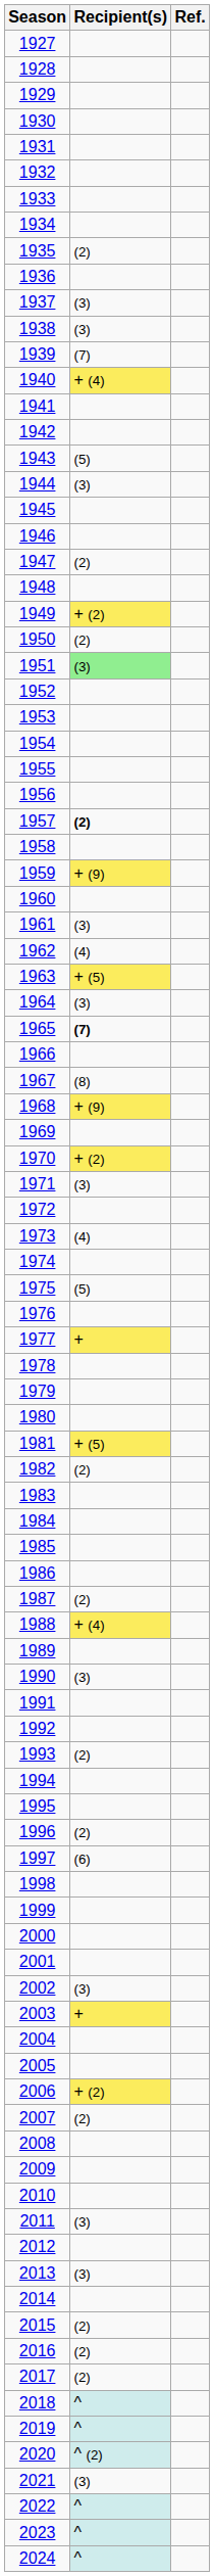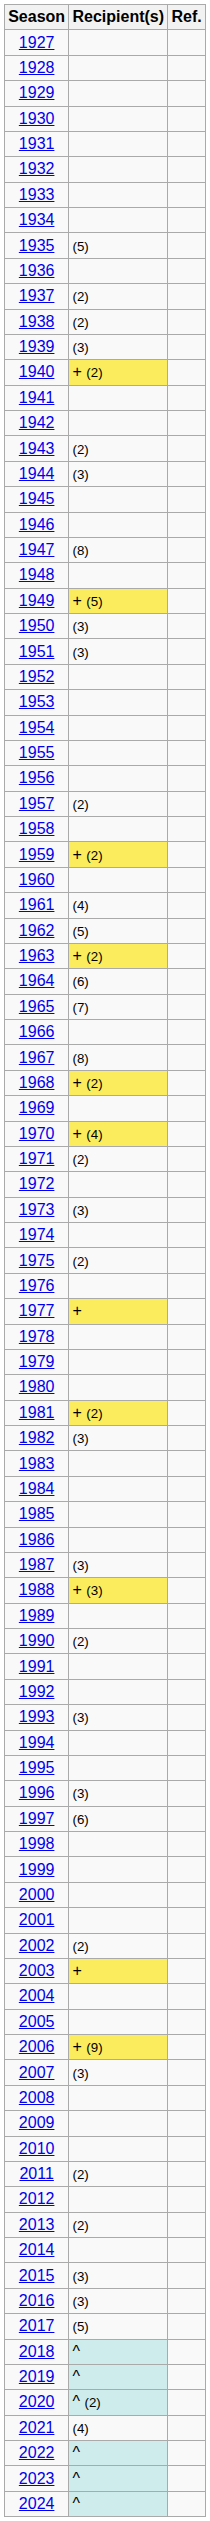 <table class="wikitable sortable" style="text-align:center">
 <tr>
 <th>Season</th>
 <th>Recipient(s)</th>
 <th class=unsortable>Ref.</th>
 </tr>
 <tr>
 <td><a href='#'>1927</a></td>
 <td align=left></td>
 <td></td>
 </tr>
 <tr>
 <td><a href='#'>1928</a></td>
 <td align=left></td>
 <td></td>
 </tr>
 <tr>
 <td><a href='#'>1929</a></td>
 <td align=left></td>
 <td></td>
 </tr>
 <tr>
 <td><a href='#'>1930</a></td>
 <td align=left></td>
 <td></td>
 </tr>
 <tr>
 <td><a href='#'>1931</a></td>
 <td align=left></td>
 <td></td>
 </tr>
 <tr>
 <td><a href='#'>1932</a></td>
 <td align=left></td>
 <td></td>
 </tr>
 <tr>
 <td><a href='#'>1933</a></td>
 <td align=left></td>
 <td></td>
 </tr>
 <tr>
 <td><a href='#'>1934</a></td>
 <td align=left></td>
 <td></td>
 </tr>
 <tr>
 <td><a href='#'>1935</a></td>
-<td align=left> <small>(2)</small></td>
+<td align=left> <small>(5)</small></td>
 <td></td>
 </tr>
 <tr>
 <td><a href='#'>1936</a></td>
 <td align=left></td>
 <td></td>
 </tr>
 <tr>
 <td><a href='#'>1937</a></td>
+<td align=left> <small>(2)</small></td>
+<td></td>
+</tr>
+<tr>
+<td><a href='#'>1938</a></td>
+<td align=left> <small>(2)</small></td>
+<td></td>
+</tr>
+<tr>
+<td><a href='#'>1939</a></td>
 <td align=left> <small>(3)</small></td>
 <td></td>
 </tr>
 <tr>
-<td><a href='#'>1938</a></td>
-<td align=left> <small>(3)</small></td>
-<td></td>
-</tr>
-<tr>
-<td><a href='#'>1939</a></td>
-<td align=left> <small>(7)</small></td>
-<td></td>
-</tr>
-<tr>
 <td><a href='#'>1940</a></td>
-<td align=left bgcolor="#FBEC5D">+ <small>(4)</small></td>
+<td align=left bgcolor="#FBEC5D">+ <small>(2)</small></td>
 <td></td>
 </tr>
 <tr>
 <td><a href='#'>1941</a></td>
 <td align=left></td>
 <td></td>
 </tr>
 <tr>
 <td><a href='#'>1942</a></td>
 <td align=left></td>
 <td></td>
 </tr>
 <tr>
 <td><a href='#'>1943</a></td>
-<td align=left> <small>(5)</small></td>
+<td align=left> <small>(2)</small></td>
 <td></td>
 </tr>
 <tr>
 <td><a href='#'>1944</a></td>
 <td align=left> <small>(3)</small></td>
 <td></td>
 </tr>
 <tr>
 <td><a href='#'>1945</a></td>
 <td align=left></td>
 <td></td>
 </tr>
 <tr>
 <td><a href='#'>1946</a></td>
 <td align=left></td>
 <td></td>
 </tr>
 <tr>
 <td><a href='#'>1947</a></td>
-<td align=left> <small>(2)</small></td>
+<td align=left> <small>(8)</small></td>
 <td></td>
 </tr>
 <tr>
 <td><a href='#'>1948</a></td>
 <td align=left></td>
 <td></td>
 </tr>
 <tr>
 <td><a href='#'>1949</a></td>
-<td align=left bgcolor="#FBEC5D">+ <small>(2)</small></td>
+<td align=left bgcolor="#FBEC5D">+ <small>(5)</small></td>
 <td></td>
 </tr>
 <tr>
 <td><a href='#'>1950</a></td>
-<td align=left> <small>(2)</small></td>
+<td align=left> <small>(3)</small></td>
 <td></td>
 </tr>
 <tr>
 <td><a href='#'>1951</a></td>
-<td align=left style="background: lightgreen;"> <small>(3)</small></td>
+<td align=left> <small>(3)</small></td>
 <td></td>
 </tr>
 <tr>
 <td><a href='#'>1952</a></td>
 <td align=left></td>
 <td></td>
 </tr>
 <tr>
 <td><a href='#'>1953</a></td>
 <td align=left></td>
 <td></td>
 </tr>
 <tr>
 <td><a href='#'>1954</a></td>
 <td align=left></td>
 <td></td>
 </tr>
 <tr>
 <td><a href='#'>1955</a></td>
 <td align=left></td>
 <td></td>
 </tr>
 <tr>
 <td><a href='#'>1956</a></td>
 <td align=left></td>
 <td></td>
 </tr>
 <tr>
 <td><a href='#'>1957</a></td>
-<td align=left><strong> <small>(2)</small></strong></td>
+<td align=left> <small>(2)</small></td>
 <td></td>
 </tr>
 <tr>
 <td><a href='#'>1958</a></td>
 <td align=left></td>
 <td></td>
 </tr>
 <tr>
 <td><a href='#'>1959</a></td>
-<td align=left bgcolor="#FBEC5D">+ <small>(9)</small></td>
+<td align=left bgcolor="#FBEC5D">+ <small>(2)</small></td>
 <td></td>
 </tr>
 <tr>
 <td><a href='#'>1960</a></td>
 <td align=left></td>
 <td></td>
 </tr>
 <tr>
 <td><a href='#'>1961</a></td>
-<td align=left> <small>(3)</small></td>
+<td align=left> <small>(4)</small></td>
 <td></td>
 </tr>
 <tr>
 <td><a href='#'>1962</a></td>
-<td align=left> <small>(4)</small></td>
+<td align=left> <small>(5)</small></td>
 <td></td>
 </tr>
 <tr>
 <td><a href='#'>1963</a></td>
-<td align=left bgcolor="#FBEC5D">+ <small>(5)</small></td>
+<td align=left bgcolor="#FBEC5D">+ <small>(2)</small></td>
 <td></td>
 </tr>
 <tr>
 <td><a href='#'>1964</a></td>
-<td align=left> <small>(3)</small></td>
+<td align=left> <small>(6)</small></td>
 <td></td>
 </tr>
 <tr>
 <td><a href='#'>1965</a></td>
-<td align=left><strong> <small>(7)</small></strong></td>
+<td align=left> <small>(7)</small></td>
 <td></td>
 </tr>
 <tr>
 <td><a href='#'>1966</a></td>
 <td align=left></td>
 <td></td>
 </tr>
 <tr>
 <td><a href='#'>1967</a></td>
 <td align=left> <small>(8)</small></td>
 <td></td>
 </tr>
 <tr>
 <td><a href='#'>1968</a></td>
-<td align=left bgcolor="#FBEC5D">+ <small>(9)</small></td>
+<td align=left bgcolor="#FBEC5D">+ <small>(2)</small></td>
 <td></td>
 </tr>
 <tr>
 <td><a href='#'>1969</a></td>
 <td align=left></td>
 <td></td>
 </tr>
 <tr>
 <td><a href='#'>1970</a></td>
-<td align=left bgcolor="#FBEC5D">+ <small>(2)</small></td>
+<td align=left bgcolor="#FBEC5D">+ <small>(4)</small></td>
 <td></td>
 </tr>
 <tr>
 <td><a href='#'>1971</a></td>
-<td align=left> <small>(3)</small></td>
+<td align=left> <small>(2)</small></td>
 <td></td>
 </tr>
 <tr>
 <td><a href='#'>1972</a></td>
 <td align=left></td>
 <td></td>
 </tr>
 <tr>
 <td><a href='#'>1973</a></td>
-<td align=left> <small>(4)</small></td>
+<td align=left> <small>(3)</small></td>
 <td></td>
 </tr>
 <tr>
 <td><a href='#'>1974</a></td>
 <td align=left></td>
 <td></td>
 </tr>
 <tr>
 <td><a href='#'>1975</a></td>
-<td align=left> <small>(5)</small></td>
+<td align=left> <small>(2)</small></td>
 <td></td>
 </tr>
 <tr>
 <td><a href='#'>1976</a></td>
 <td align=left></td>
 <td></td>
 </tr>
 <tr>
 <td><a href='#'>1977</a></td>
 <td align=left bgcolor="#FBEC5D">+</td>
 <td></td>
 </tr>
 <tr>
 <td><a href='#'>1978</a></td>
 <td align=left></td>
 <td></td>
 </tr>
 <tr>
 <td><a href='#'>1979</a></td>
 <td align=left></td>
 <td></td>
 </tr>
 <tr>
 <td><a href='#'>1980</a></td>
 <td align=left></td>
 <td></td>
 </tr>
 <tr>
 <td><a href='#'>1981</a></td>
-<td align=left bgcolor="#FBEC5D">+ <small>(5)</small></td>
+<td align=left bgcolor="#FBEC5D">+ <small>(2)</small></td>
 <td></td>
 </tr>
 <tr>
 <td><a href='#'>1982</a></td>
-<td align=left> <small>(2)</small></td>
+<td align=left> <small>(3)</small></td>
 <td></td>
 </tr>
 <tr>
 <td><a href='#'>1983</a></td>
 <td align=left></td>
 <td></td>
 </tr>
 <tr>
 <td><a href='#'>1984</a></td>
 <td align=left></td>
 <td></td>
 </tr>
 <tr>
 <td><a href='#'>1985</a></td>
 <td align=left></td>
 <td></td>
 </tr>
 <tr>
 <td><a href='#'>1986</a></td>
 <td align=left></td>
 <td></td>
 </tr>
 <tr>
 <td><a href='#'>1987</a></td>
-<td align=left> <small>(2)</small></td>
+<td align=left> <small>(3)</small></td>
 <td></td>
 </tr>
 <tr>
 <td><a href='#'>1988</a></td>
-<td align=left bgcolor="#FBEC5D">+ <small>(4)</small></td>
+<td align=left bgcolor="#FBEC5D">+ <small>(3)</small></td>
 <td></td>
 </tr>
 <tr>
 <td><a href='#'>1989</a></td>
 <td align=left></td>
 <td></td>
 </tr>
 <tr>
 <td><a href='#'>1990</a></td>
-<td align=left> <small>(3)</small></td>
+<td align=left> <small>(2)</small></td>
 <td></td>
 </tr>
 <tr>
 <td><a href='#'>1991</a></td>
 <td align=left></td>
 <td></td>
 </tr>
 <tr>
 <td><a href='#'>1992</a></td>
 <td align=left></td>
 <td></td>
 </tr>
 <tr>
 <td><a href='#'>1993</a></td>
-<td align=left> <small>(2)</small></td>
+<td align=left> <small>(3)</small></td>
 <td></td>
 </tr>
 <tr>
 <td><a href='#'>1994</a></td>
 <td align=left></td>
 <td></td>
 </tr>
 <tr>
 <td><a href='#'>1995</a></td>
 <td align=left></td>
 <td></td>
 </tr>
 <tr>
 <td><a href='#'>1996</a></td>
-<td align=left> <small>(2)</small></td>
+<td align=left> <small>(3)</small></td>
 <td></td>
 </tr>
 <tr>
 <td><a href='#'>1997</a></td>
 <td align=left> <small>(6)</small></td>
 <td></td>
 </tr>
 <tr>
 <td><a href='#'>1998</a></td>
 <td align=left></td>
 <td></td>
 </tr>
 <tr>
 <td><a href='#'>1999</a></td>
 <td align=left></td>
 <td></td>
 </tr>
 <tr>
 <td><a href='#'>2000</a></td>
 <td align=left></td>
 <td></td>
 </tr>
 <tr>
 <td><a href='#'>2001</a></td>
 <td align=left></td>
 <td></td>
 </tr>
 <tr>
 <td><a href='#'>2002</a></td>
-<td align=left> <small>(3)</small></td>
+<td align=left> <small>(2)</small></td>
 <td></td>
 </tr>
 <tr>
 <td><a href='#'>2003</a></td>
 <td align=left bgcolor="#FBEC5D">+</td>
 <td></td>
 </tr>
 <tr>
 <td><a href='#'>2004</a></td>
 <td align=left></td>
 <td></td>
 </tr>
 <tr>
 <td><a href='#'>2005</a></td>
 <td align=left></td>
 <td></td>
 </tr>
 <tr>
 <td><a href='#'>2006</a></td>
-<td align=left bgcolor="#FBEC5D">+ <small>(2)</small></td>
+<td align=left bgcolor="#FBEC5D">+ <small>(9)</small></td>
 <td></td>
 </tr>
 <tr>
 <td><a href='#'>2007</a></td>
-<td align=left> <small>(2)</small></td>
+<td align=left> <small>(3)</small></td>
 <td></td>
 </tr>
 <tr>
 <td><a href='#'>2008</a></td>
 <td align=left></td>
 <td></td>
 </tr>
 <tr>
 <td><a href='#'>2009</a></td>
 <td align=left></td>
 <td></td>
 </tr>
 <tr>
 <td><a href='#'>2010</a></td>
 <td align=left></td>
 <td></td>
 </tr>
 <tr>
 <td><a href='#'>2011</a></td>
-<td align=left> <small>(3)</small></td>
+<td align=left> <small>(2)</small></td>
 <td></td>
 </tr>
 <tr>
 <td><a href='#'>2012</a></td>
 <td align=left></td>
 <td></td>
 </tr>
 <tr>
 <td><a href='#'>2013</a></td>
-<td align=left> <small>(3)</small></td>
+<td align=left> <small>(2)</small></td>
 <td></td>
 </tr>
 <tr>
 <td><a href='#'>2014</a></td>
 <td align=left></td>
 <td></td>
 </tr>
 <tr>
 <td><a href='#'>2015</a></td>
-<td align=left> <small>(2)</small></td>
+<td align=left> <small>(3)</small></td>
 <td></td>
 </tr>
 <tr>
 <td><a href='#'>2016</a></td>
-<td align=left> <small>(2)</small></td>
+<td align=left> <small>(3)</small></td>
 <td></td>
 </tr>
 <tr>
 <td><a href='#'>2017</a></td>
-<td align=left> <small>(2)</small></td>
+<td align=left> <small>(5)</small></td>
 <td></td>
 </tr>
 <tr>
 <td><a href='#'>2018</a></td>
 <td align=left bgcolor="#cfecec">^</td>
 <td></td>
 </tr>
 <tr>
 <td><a href='#'>2019</a></td>
 <td align=left bgcolor="#cfecec">^</td>
 <td></td>
 </tr>
 <tr>
 <td><a href='#'>2020</a></td>
 <td align=left bgcolor="#cfecec">^ <small>(2)</small></td>
 <td></td>
 </tr>
 <tr>
 <td><a href='#'>2021</a></td>
-<td align=left> <small>(3)</small></td>
+<td align=left> <small>(4)</small></td>
 <td></td>
 </tr>
 <tr>
 <td><a href='#'>2022</a></td>
 <td align=left bgcolor="#cfecec">^</td>
 <td></td>
 </tr>
 <tr>
 <td><a href='#'>2023</a></td>
 <td align=left bgcolor="#cfecec">^</td>
 </tr>
 <tr>
 <td><a href='#'>2024</a></td>
 <td align=left bgcolor="#cfecec">^</td>
 <td></td>
 </tr>
 </table>
